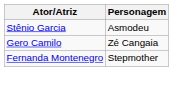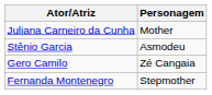 <table class="wikitable sortable">
 <tr>
 <th>Ator/Atriz</th>
 <th>Personagem</th>
+</tr>
+<tr>
+<td><a href='#'>Juliana Carneiro da Cunha</a></td>
+<td>Mother</td>
 </tr>
 <tr>
 <td><a href='#'>Stênio Garcia</a></td>
 <td>Asmodeu</td>
 </tr>
 <tr>
 <td><a href='#'>Gero Camilo</a></td>
 <td>Zé Cangaia</td>
 </tr>
 <tr>
 <td><a href='#'>Fernanda Montenegro</a></td>
 <td>Stepmother</td>
 </tr>
 </table>
